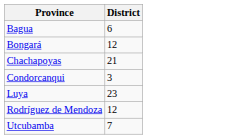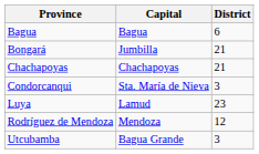 <table class="wikitable">
 <tr>
 <th>Province</th>
+<th>Capital</th>
 <th>District</th>
 </tr>
 <tr>
+<td><a href='#'>Bagua</a></td>
 <td><a href='#'>Bagua</a></td>
 <td>6</td>
 </tr>
 <tr>
 <td><a href='#'>Bongará</a></td>
-<td>12</td>
+<td><a href='#'>Jumbilla</a></td>
+<td>21</td>
 </tr>
 <tr>
+<td><a href='#'>Chachapoyas</a></td>
 <td><a href='#'>Chachapoyas</a></td>
 <td>21</td>
 </tr>
 <tr>
 <td><a href='#'>Condorcanqui</a></td>
+<td><a href='#'>Sta. María de Nieva</a></td>
 <td>3</td>
 </tr>
 <tr>
 <td><a href='#'>Luya</a></td>
+<td><a href='#'>Lamud</a></td>
 <td>23</td>
 </tr>
 <tr>
 <td><a href='#'>Rodríguez de Mendoza</a></td>
+<td><a href='#'>Mendoza</a></td>
 <td>12</td>
 </tr>
 <tr>
 <td><a href='#'>Utcubamba</a></td>
-<td>7</td>
+<td><a href='#'>Bagua Grande</a></td>
+<td>3</td>
 </tr>
 </table>
